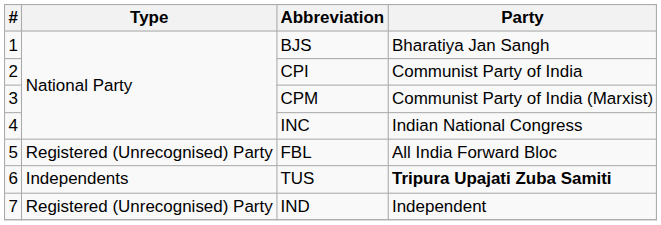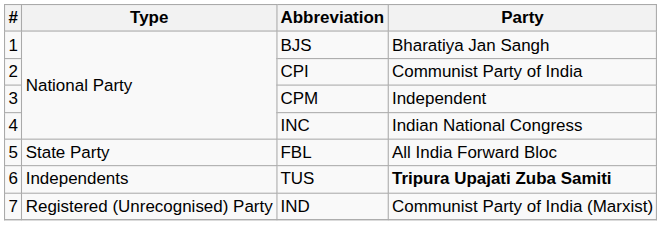 <table class="wikitable">
 <tr>
 <th>#</th>
 <th>Type</th>
 <th>Abbreviation</th>
 <th>Party</th>
 </tr>
 <tr>
 <td>1</td>
 <td rowspan="4">National Party</td>
 <td>BJS</td>
 <td>Bharatiya Jan Sangh</td>
 </tr>
 <tr>
 <td>2</td>
 <td>CPI</td>
 <td>Communist Party of India</td>
 </tr>
 <tr>
 <td>3</td>
 <td>CPM</td>
-<td>Communist Party of India (Marxist)</td>
+<td>Independent</td>
 </tr>
 <tr>
 <td>4</td>
 <td>INC</td>
 <td>Indian National Congress</td>
 </tr>
 <tr>
 <td>5</td>
-<td>Registered (Unrecognised) Party</td>
+<td>State Party</td>
 <td>FBL</td>
 <td>All India Forward Bloc</td>
 </tr>
 <tr>
 <td>6</td>
 <td>Independents</td>
 <td>TUS</td>
 <td><strong>Tripura Upajati Zuba Samiti</strong></td>
 </tr>
 <tr>
 <td>7</td>
 <td>Registered (Unrecognised) Party</td>
 <td>IND</td>
-<td>Independent</td>
+<td>Communist Party of India (Marxist)</td>
 </tr>
 <tr>
 </tr>
 </table>
